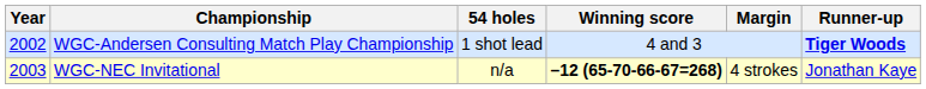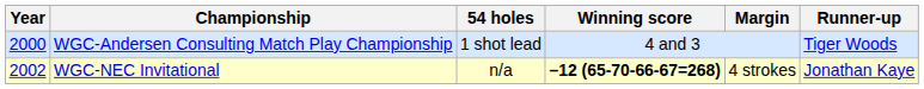 <table class="wikitable">
 <tr>
 <th>Year</th>
 <th>Championship</th>
 <th>54 holes</th>
 <th>Winning score</th>
 <th>Margin</th>
 <th>Runner-up</th>
 </tr>
 <tr style="background:#D6E8FF;">
-<td><a href='#'>2002</a></td>
+<td><a href='#'>2000</a></td>
 <td><a href='#'>WGC-Andersen Consulting Match Play Championship</a></td>
 <td align=center>1 shot lead</td>
 <td align=center colspan=2>4 and 3</td>
-<td><strong> <a href='#'>Tiger Woods</a></strong></td>
+<td> <a href='#'>Tiger Woods</a></td>
 </tr>
 <tr style="background:#FFFFCC;">
-<td><a href='#'>2003</a></td>
+<td><a href='#'>2002</a></td>
 <td><a href='#'>WGC-NEC Invitational</a></td>
 <td align=center>n/a</td>
 <td align=center><strong>–12 (65-70-66-67=268)</strong></td>
 <td align=center>4 strokes</td>
 <td> <a href='#'>Jonathan Kaye</a></td>
 </tr>
 </table>
